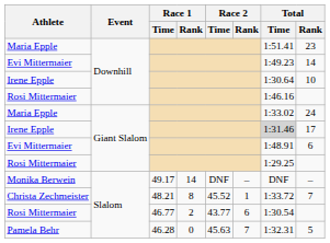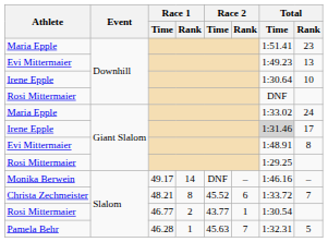 <table class="wikitable" style="font-size:90%">
 <tr>
 <th rowspan="2">Athlete</th>
 <th rowspan="2">Event</th>
 <th colspan="2">Race 1</th>
 <th colspan="2">Race 2</th>
 <th colspan="2">Total</th>
 </tr>
 <tr>
 <th>Time</th>
 <th>Rank</th>
 <th>Time</th>
 <th>Rank</th>
 <th>Time</th>
 <th>Rank</th>
 </tr>
 <tr>
 <td><a href='#'>Maria Epple</a></td>
 <td rowspan="4">Downhill</td>
 <td colspan="4" bgcolor="wheat"></td>
 <td align="center">1:51.41</td>
 <td align="center">23</td>
 </tr>
 <tr>
 <td><a href='#'>Evi Mittermaier</a></td>
 <td colspan="4" bgcolor="wheat"></td>
 <td align="center">1:49.23</td>
-<td align="center">14</td>
+<td align="center">13</td>
 </tr>
 <tr>
 <td><a href='#'>Irene Epple</a></td>
 <td colspan="4" bgcolor="wheat"></td>
 <td align="center">1:30.64</td>
 <td align="center">10</td>
 </tr>
 <tr>
 <td><a href='#'>Rosi Mittermaier</a></td>
 <td colspan="4" bgcolor="wheat"></td>
-<td align="center">1:46.16</td>
+<td align="center">DNF</td>
 <td align="center"></td>
 </tr>
 <tr>
 <td><a href='#'>Maria Epple</a></td>
 <td rowspan="4">Giant Slalom</td>
 <td colspan="4" bgcolor="wheat"></td>
 <td align="center">1:33.02</td>
 <td align="center">24</td>
 </tr>
 <tr>
 <td><a href='#'>Irene Epple</a></td>
 <td colspan="4" bgcolor="wheat"></td>
 <td align="center" style="background: lightgrey;">1:31.46</td>
 <td align="center">17</td>
 </tr>
 <tr>
 <td><a href='#'>Evi Mittermaier</a></td>
 <td colspan="4" bgcolor="wheat"></td>
 <td align="center">1:48.91</td>
-<td align="center">6</td>
+<td align="center">8</td>
 </tr>
 <tr>
 <td><a href='#'>Rosi Mittermaier</a></td>
 <td colspan="4" bgcolor="wheat"></td>
 <td align="center">1:29.25</td>
 <td align="center"></td>
 </tr>
 <tr>
 <td><a href='#'>Monika Berwein</a></td>
 <td rowspan="4">Slalom</td>
 <td align="center">49.17</td>
 <td align="center">14</td>
 <td align="center">DNF</td>
 <td align="center">–</td>
-<td align="center">DNF</td>
+<td align="center">1:46.16</td>
 <td align="center">–</td>
 </tr>
 <tr>
 <td><a href='#'>Christa Zechmeister</a></td>
 <td align="center">48.21</td>
 <td align="center">8</td>
 <td align="center">45.52</td>
-<td align="center">1</td>
+<td align="center">6</td>
 <td align="center">1:33.72</td>
 <td align="center">7</td>
 </tr>
 <tr>
 <td><a href='#'>Rosi Mittermaier</a></td>
 <td align="center">46.77</td>
 <td align="center">2</td>
 <td align="center">43.77</td>
-<td align="center">6</td>
+<td align="center">1</td>
 <td align="center">1:30.54</td>
 <td align="center"></td>
 </tr>
 <tr>
 <td><a href='#'>Pamela Behr</a></td>
 <td align="center">46.28</td>
-<td align="center">0</td>
+<td align="center">1</td>
 <td align="center">45.63</td>
 <td align="center">7</td>
 <td align="center">1:32.31</td>
 <td align="center">5</td>
 </tr>
 </table>
